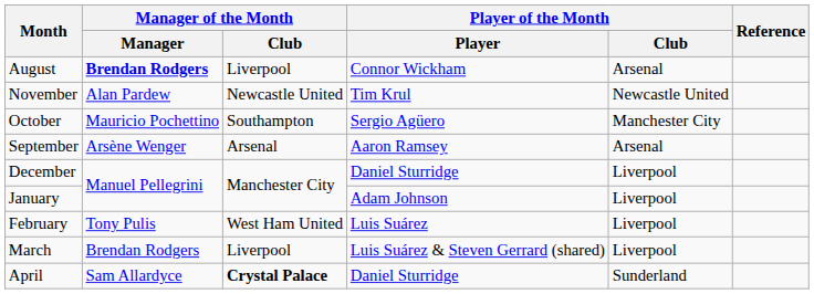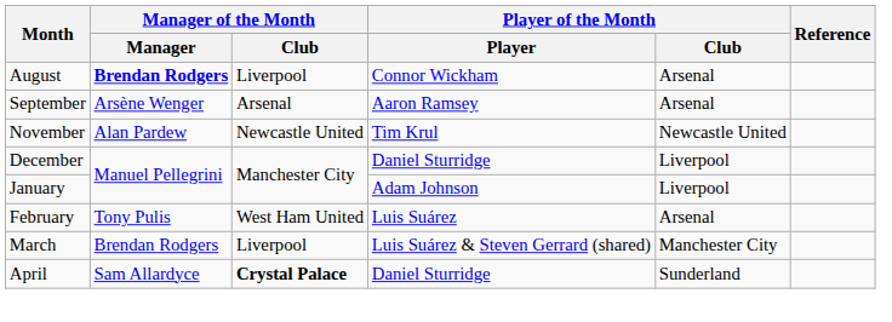 <table class="wikitable">
 <tr>
 <th rowspan="2">Month</th>
 <th colspan="2"><a href='#'>Manager of the Month</a></th>
 <th colspan="2"><a href='#'>Player of the Month</a></th>
 <th rowspan="2">Reference</th>
 </tr>
 <tr>
 <th>Manager</th>
 <th>Club</th>
 <th>Player</th>
 <th>Club</th>
 </tr>
 <tr>
 <td>August</td>
 <td><strong> <a href='#'>Brendan Rodgers</a></strong></td>
 <td>Liverpool</td>
 <td> <a href='#'>Connor Wickham</a></td>
 <td>Arsenal</td>
 <td align=center></td>
 </tr>
 <tr>
+<td>September</td>
+<td> <a href='#'>Arsène Wenger</a></td>
+<td>Arsenal</td>
+<td> <a href='#'>Aaron Ramsey</a></td>
+<td>Arsenal</td>
+<td style="text-align:center"></td>
+</tr>
+<tr>
 <td>November</td>
 <td> <a href='#'>Alan Pardew</a></td>
 <td>Newcastle United</td>
 <td> <a href='#'>Tim Krul</a></td>
 <td>Newcastle United</td>
-<td style="text-align:center"></td>
-</tr>
-<tr>
-<td>October</td>
-<td> <a href='#'>Mauricio Pochettino</a></td>
-<td>Southampton</td>
-<td> <a href='#'>Sergio Agüero</a></td>
-<td>Manchester City</td>
-<td style="text-align:center"></td>
-</tr>
-<tr>
-<td>September</td>
-<td> <a href='#'>Arsène Wenger</a></td>
-<td>Arsenal</td>
-<td> <a href='#'>Aaron Ramsey</a></td>
-<td>Arsenal</td>
 <td style="text-align:center"></td>
 </tr>
 <tr>
 <td>December</td>
 <td rowspan=2> <a href='#'>Manuel Pellegrini</a></td>
 <td rowspan=2>Manchester City</td>
 <td> <a href='#'>Daniel Sturridge</a></td>
 <td>Liverpool</td>
 <td style="text-align:center"></td>
 </tr>
 <tr>
 <td>January</td>
 <td> <a href='#'>Adam Johnson</a></td>
 <td>Liverpool</td>
 <td style="text-align:center"></td>
 </tr>
 <tr>
 <td>February</td>
 <td> <a href='#'>Tony Pulis</a></td>
 <td>West Ham United</td>
 <td> <a href='#'>Luis Suárez</a></td>
-<td>Liverpool</td>
+<td>Arsenal</td>
 <td style="text-align:center"></td>
 </tr>
 <tr>
 <td>March</td>
 <td> <a href='#'>Brendan Rodgers</a></td>
 <td>Liverpool</td>
 <td> <a href='#'>Luis Suárez</a> &  <a href='#'>Steven Gerrard</a> (shared)</td>
-<td>Liverpool</td>
+<td>Manchester City</td>
 <td style="text-align:center"></td>
 </tr>
 <tr>
 <td>April</td>
 <td> <a href='#'>Sam Allardyce</a></td>
 <td><strong>Crystal Palace</strong></td>
 <td> <a href='#'>Daniel Sturridge</a></td>
 <td>Sunderland</td>
 <td style="text-align:center"></td>
 </tr>
 </table>
